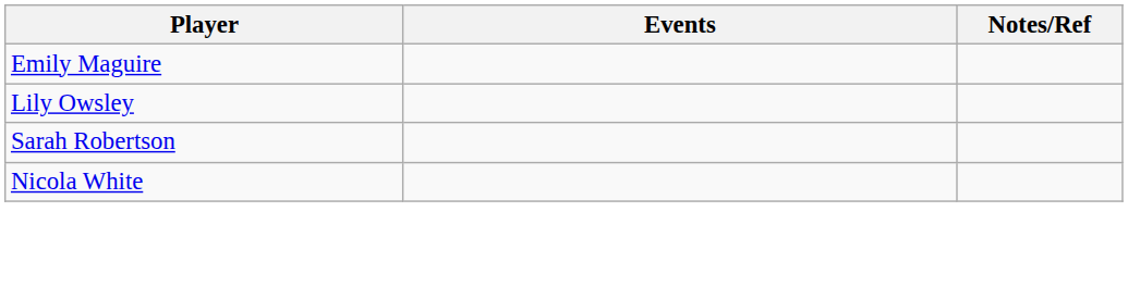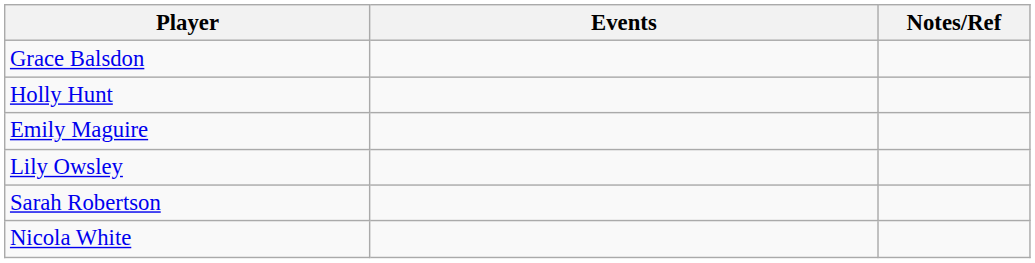 <table class="wikitable">
 <tr>
 <th width=250>Player</th>
 <th width=350>Events</th>
 <th width=100>Notes/Ref</th>
+</tr>
+<tr>
+<td> <a href='#'>Grace Balsdon</a></td>
+<td></td>
+<td></td>
+</tr>
+<tr>
+<td> <a href='#'>Holly Hunt</a></td>
+<td></td>
+<td></td>
 </tr>
 <tr>
 <td> <a href='#'>Emily Maguire</a></td>
 <td></td>
 <td></td>
 </tr>
 <tr>
 <td> <a href='#'>Lily Owsley</a></td>
 <td></td>
 <td></td>
 </tr>
 <tr>
 <td> <a href='#'>Sarah Robertson</a></td>
 <td></td>
 <td></td>
 </tr>
 <tr>
 <td> <a href='#'>Nicola White</a></td>
 <td></td>
 <td></td>
 </tr>
 </table>
